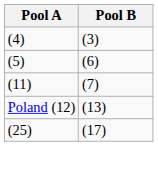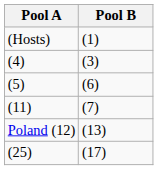 <table class="wikitable">
 <tr>
 <th width=50%>Pool A</th>
 <th width=50%>Pool B</th>
+</tr>
+<tr>
+<td> (Hosts)</td>
+<td> (1)</td>
 </tr>
 <tr>
 <td> (4)</td>
 <td> (3)</td>
 </tr>
 <tr>
 <td> (5)</td>
 <td> (6)</td>
 </tr>
 <tr>
 <td> (11)</td>
 <td> (7)</td>
 </tr>
 <tr>
 <td> <a href='#'>Poland</a> (12)</td>
 <td> (13)</td>
 </tr>
 <tr>
 <td> (25)</td>
 <td> (17)</td>
 </tr>
 </table>
